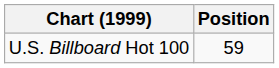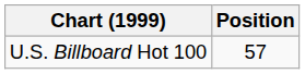 <table class="wikitable">
 <tr>
 <th>Chart (1999)</th>
 <th>Position</th>
 </tr>
 <tr>
 <td>U.S. <em>Billboard</em> Hot 100</td>
-<td align="center">59</td>
+<td align="center">57</td>
 </tr>
 </table>
